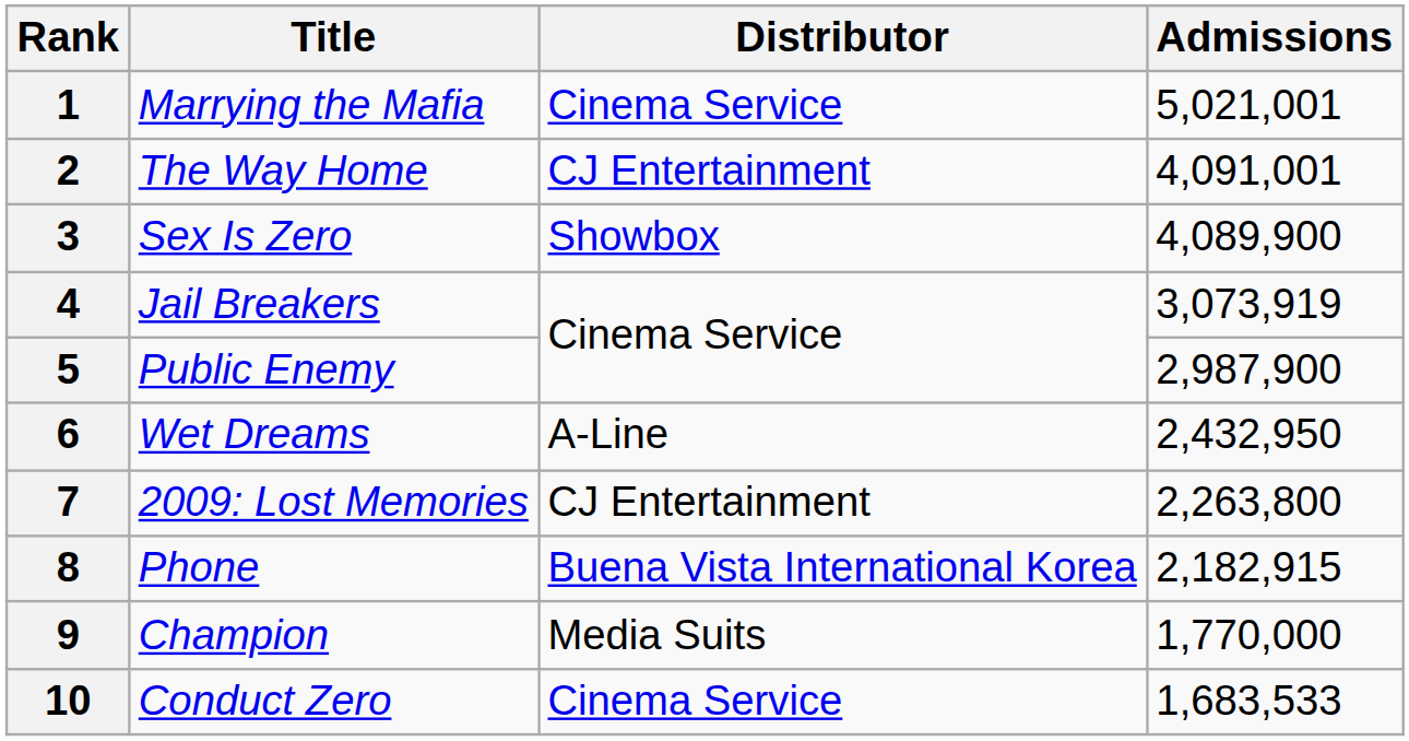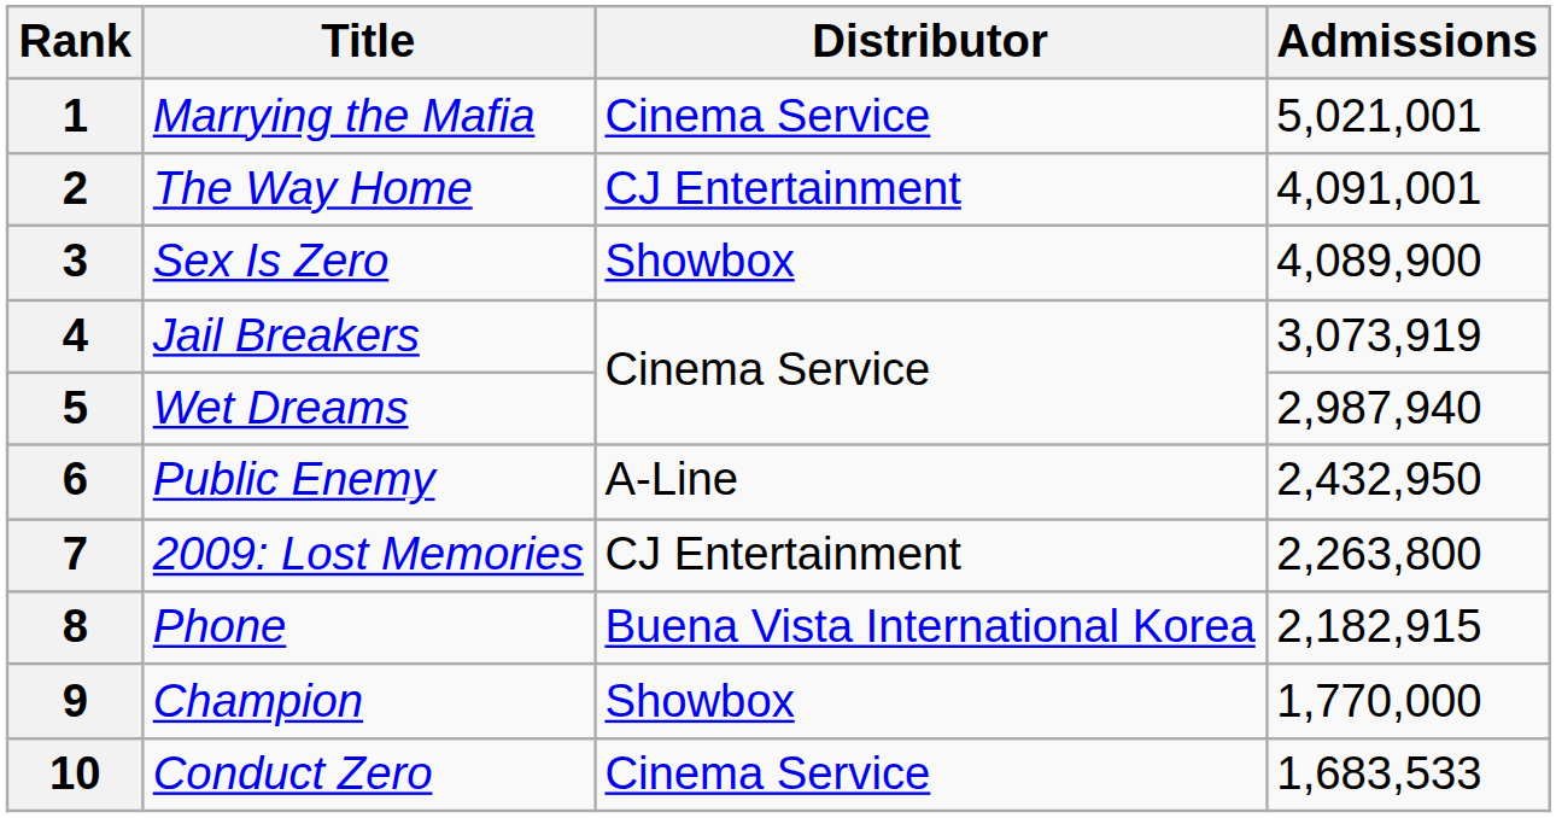 <table class="wikitable" style="margin:auto; margin:auto;">
 <tr>
 <th>Rank</th>
 <th>Title</th>
 <th>Distributor</th>
 <th>Admissions </th>
 </tr>
 <tr>
 <th style="text-align:center;">1</th>
 <td><em><a href='#'>Marrying the Mafia</a></em></td>
 <td><a href='#'>Cinema Service</a></td>
 <td>5,021,001</td>
 </tr>
 <tr>
 <th style="text-align:center;">2</th>
 <td><em><a href='#'>The Way Home</a></em></td>
 <td><a href='#'>CJ Entertainment</a></td>
 <td>4,091,001</td>
 </tr>
 <tr>
 <th style="text-align:center;">3</th>
 <td><em><a href='#'>Sex Is Zero</a></em></td>
 <td><a href='#'>Showbox</a></td>
 <td>4,089,900</td>
 </tr>
 <tr>
 <th style="text-align:center;">4</th>
 <td><em><a href='#'>Jail Breakers</a></em></td>
 <td rowspan="2">Cinema Service</td>
 <td>3,073,919</td>
 </tr>
 <tr>
 <th style="text-align:center;">5</th>
-<td><em><a href='#'>Public Enemy</a></em></td>
-<td>2,987,900</td>
+<td><em><a href='#'>Wet Dreams</a></em></td>
+<td>2,987,940</td>
 </tr>
 <tr>
 <th style="text-align:center;">6</th>
-<td><em><a href='#'>Wet Dreams</a></em></td>
+<td><em><a href='#'>Public Enemy</a></em></td>
 <td>A-Line</td>
 <td>2,432,950</td>
 </tr>
 <tr>
 <th style="text-align:center;">7</th>
 <td><em><a href='#'>2009: Lost Memories</a></em></td>
 <td>CJ Entertainment</td>
 <td>2,263,800</td>
 </tr>
 <tr>
 <th style="text-align:center;">8</th>
 <td><em><a href='#'>Phone</a></em></td>
 <td><a href='#'>Buena Vista International Korea</a></td>
 <td>2,182,915</td>
 </tr>
 <tr>
 <th style="text-align:center;">9</th>
 <td><em><a href='#'>Champion</a></em></td>
-<td>Media Suits</td>
+<td><a href='#'>Showbox</a></td>
 <td>1,770,000</td>
 </tr>
 <tr>
 <th style="text-align:center;">10</th>
 <td><em><a href='#'>Conduct Zero</a></em></td>
 <td><a href='#'>Cinema Service</a></td>
 <td>1,683,533</td>
 </tr>
 </table>
